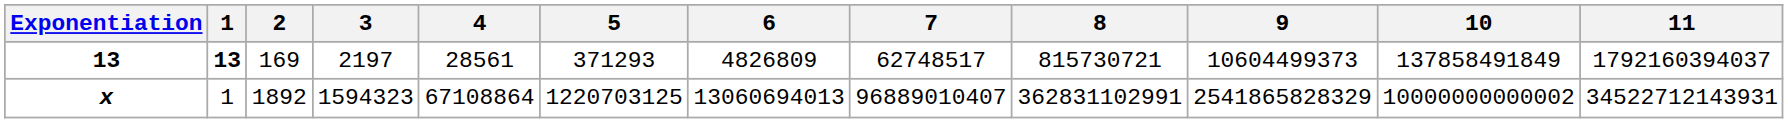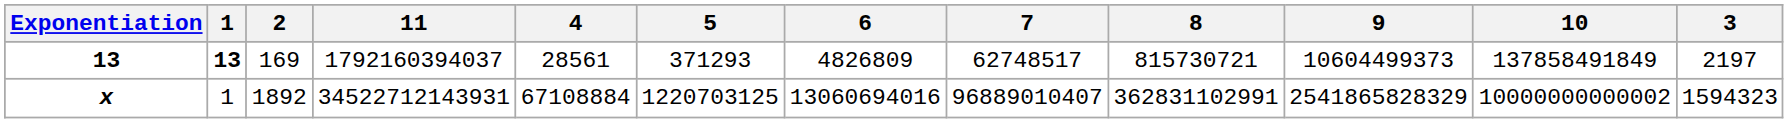 <table class="wikitable" style="text-align: center; background: white">
 <tr>
 <th style="width:105px;"><a href='#'>Exponentiation</a></th>
 <th>1</th>
 <th>2</th>
-<th>3</th>
+<th>11</th>
 <th>4</th>
 <th>5</th>
 <th>6</th>
 <th>7</th>
 <th>8</th>
 <th>9</th>
 <th>10</th>
-<th>11</th>
+<th>3</th>
 </tr>
 <tr>
 <td><strong>13</strong></td>
 <td><strong>13</strong></td>
 <td>169</td>
-<td>2197</td>
+<td>1792160394037</td>
 <td>28561</td>
 <td>371293</td>
 <td>4826809</td>
 <td>62748517</td>
 <td>815730721</td>
 <td>10604499373</td>
 <td>137858491849</td>
-<td>1792160394037</td>
+<td>2197</td>
 </tr>
 <tr>
 <td><strong><em>x<em><strong></td>
 <td>1</td>
 <td>1892</td>
-<td>1594323</td>
-<td>67108864</td>
+<td>34522712143931</td>
+<td>67108884</td>
 <td>1220703125</td>
-<td>13060694013</td>
+<td>13060694016</td>
 <td>96889010407</td>
 <td>362831102991</td>
 <td>2541865828329</td>
 <td>10000000000002</td>
-<td>34522712143931</td>
+<td>1594323</td>
 </tr>
 </table>
